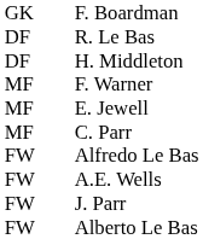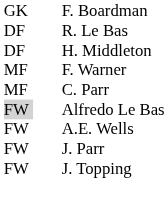 <table cellspacing="0" cellpadding="0" style="font-size:90%; margin:0.2em auto;">
 <tr>
 <th width="25"></th>
 <th width="25"></th>
 </tr>
 <tr>
 <td>GK</td>
 <td></td>
 <td>F. Boardman</td>
 </tr>
 <tr>
 <td>DF</td>
 <td></td>
 <td>R. Le Bas</td>
 </tr>
 <tr>
 <td>DF</td>
 <td></td>
 <td>H. Middleton</td>
 </tr>
 <tr>
 <td>MF</td>
 <td></td>
 <td>F. Warner</td>
 </tr>
 <tr>
 <td>MF</td>
 <td></td>
-<td>E. Jewell</td>
-</tr>
-<tr>
-<td>MF</td>
-<td></td>
 <td>C. Parr</td>
 </tr>
 <tr>
-<td>FW</td>
+<td style="background: lightgrey;">FW</td>
 <td></td>
 <td>Alfredo Le Bas</td>
 </tr>
 <tr>
 <td>FW</td>
 <td></td>
 <td>A.E. Wells</td>
 </tr>
 <tr>
 <td>FW</td>
 <td></td>
 <td>J. Parr</td>
 </tr>
 <tr>
 <td>FW</td>
 <td></td>
-<td>Alberto Le Bas</td>
+<td>J. Topping</td>
 </tr>
 </table>
